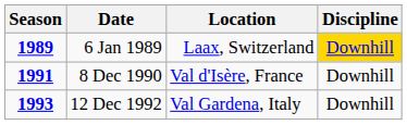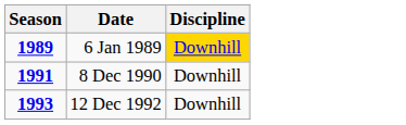 <table class=wikitable style="text-align:center">
 <tr>
 <th>Season</th>
 <th>Date</th>
-<th>Location</th>
 <th>Discipline</th>
 </tr>
 <tr>
 <td><strong><a href='#'>1989</a></strong></td>
 <td align=right>6 Jan 1989</td>
-<td align=left>   <a href='#'>Laax</a>, Switzerland</td>
 <td style="background: gold;"><a href='#'>Downhill</a></td>
 </tr>
 <tr>
 <td><strong><a href='#'>1991</a></strong></td>
 <td align=right>8 Dec 1990</td>
-<td align=left> <a href='#'>Val d'Isère</a>, France</td>
 <td>Downhill</td>
 </tr>
 <tr>
 <td><strong><a href='#'>1993</a></strong></td>
 <td align=right>12 Dec 1992</td>
-<td align=left> <a href='#'>Val Gardena</a>, Italy</td>
 <td>Downhill</td>
 </tr>
 </table>
